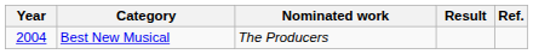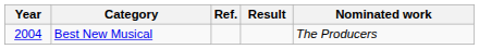 <table class=wikitable>
 <tr>
 <th scope="col" style="width:5em;">Year</th>
 <th scope="col" style="width:25em;">Category</th>
+<th>Ref.</th>
+<th scope="col" style="width:5em;">Result</th>
 <th scope="col" style="width:28em;">Nominated work</th>
-<th scope="col" style="width:5em;">Result</th>
-<th>Ref.</th>
 </tr>
 <tr>
 <td style="text-align:center;"><a href='#'>2004</a></td>
 <td><a href='#'>Best New Musical</a></td>
+<td style="text-align:center;"></td>
+<td></td>
 <td><em>The Producers</em></td>
-<td></td>
-<td style="text-align:center;"></td>
 </tr>
 </table>
